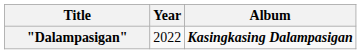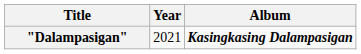 <table class="wikitable plainrowheaders" style="text-align:center;">
 <tr>
 <th scope="col" style="width:10em;">Title</th>
 <th>Year</th>
 <th>Album</th>
 </tr>
 <tr>
 <th scope="row">"Dalampasigan"</th>
-<td>2022</td>
+<td>2021</td>
 <td><strong><em>Kasingkasing Dalampasigan</em></strong></td>
 </tr>
 </table>
